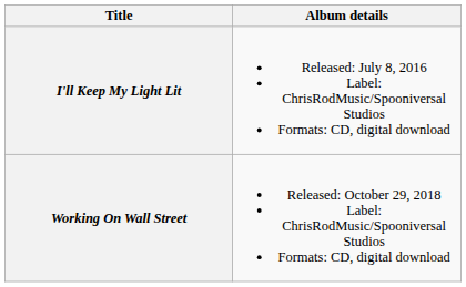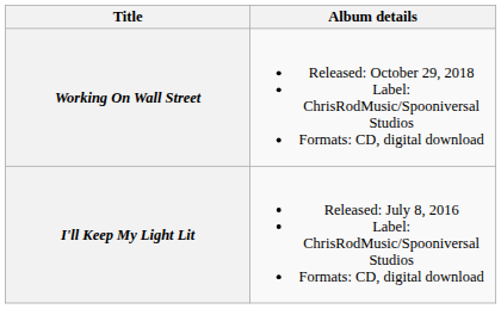 <table class="wikitable plainrowheaders" style="text-align:center;">
 <tr>
 <th scope="col" rowspan="1" style="width:16em;">Title</th>
 <th scope="col" rowspan="1" style="width:16em;">Album details</th>
 </tr>
 <tr>
+<th scope="row"><em>Working On Wall Street</em></th>
+<td><br><ul><li>Released: October 29, 2018</li><li>Label: ChrisRodMusic/Spooniversal Studios</li><li>Formats: CD, digital download</li></ul></td>
+</tr>
+<tr>
 <th scope="row"><em>I'll Keep My Light Lit</em></th>
 <td><br><ul><li>Released: July 8, 2016</li><li>Label: ChrisRodMusic/Spooniversal Studios</li><li>Formats: CD, digital download</li></ul></td>
 </tr>
-<tr>
-<th scope="row"><em>Working On Wall Street</em></th>
-<td><br><ul><li>Released: October 29, 2018</li><li>Label: ChrisRodMusic/Spooniversal Studios</li><li>Formats: CD, digital download</li></ul></td>
-</tr>
 </table>
